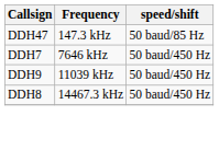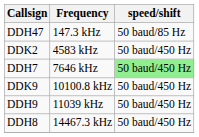 <table class="wikitable">
 <tr>
 <th>Callsign</th>
 <th>Frequency</th>
 <th>speed/shift</th>
 </tr>
 <tr>
 <td>DDH47</td>
 <td>147.3 kHz</td>
 <td>50 baud/85 Hz</td>
 </tr>
 <tr>
+<td>DDK2</td>
+<td>4583 kHz</td>
+<td>50 baud/450 Hz</td>
+</tr>
+<tr>
 <td>DDH7</td>
 <td>7646 kHz</td>
+<td style="background: lightgreen;">50 baud/450 Hz</td>
+</tr>
+<tr>
+<td>DDK9</td>
+<td>10100.8 kHz</td>
 <td>50 baud/450 Hz</td>
 </tr>
 <tr>
 <td>DDH9</td>
 <td>11039 kHz</td>
 <td>50 baud/450 Hz</td>
 </tr>
 <tr>
 <td>DDH8</td>
 <td>14467.3 kHz</td>
 <td>50 baud/450 Hz</td>
 </tr>
 <tr>
 </tr>
 </table>
